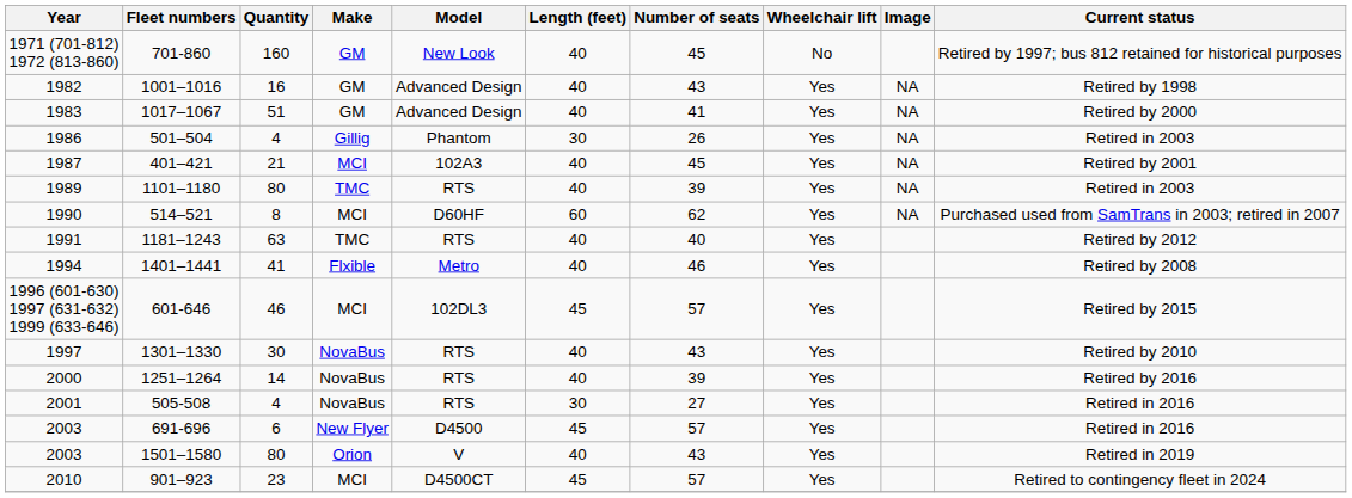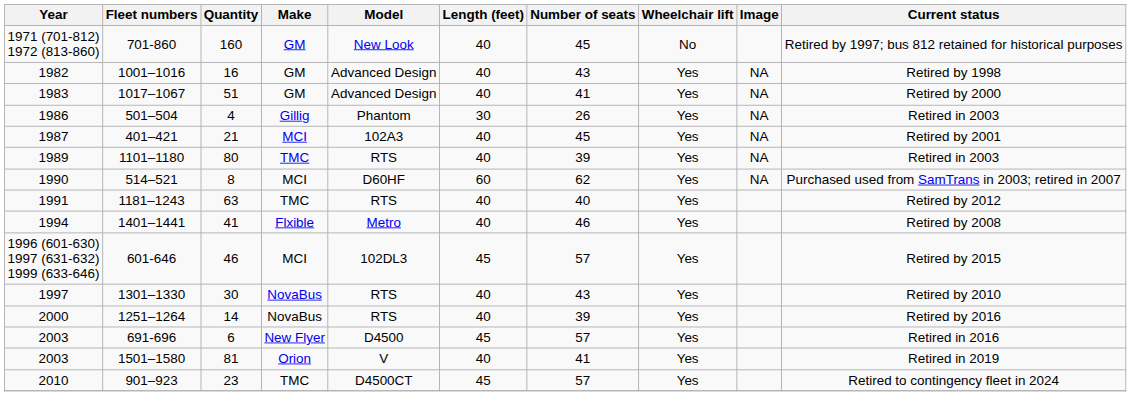 <table class="wikitable" style="text-align:center">
 <tr>
 <th>Year</th>
 <th>Fleet numbers</th>
 <th>Quantity</th>
 <th>Make</th>
 <th>Model</th>
 <th>Length (feet)</th>
 <th>Number of seats</th>
 <th>Wheelchair lift</th>
 <th>Image</th>
 <th>Current status</th>
 </tr>
 <tr>
 <td>1971 (701-812)<br>1972 (813-860)</td>
 <td>701-860</td>
 <td>160</td>
 <td><a href='#'>GM</a></td>
 <td><a href='#'>New Look</a></td>
 <td>40</td>
 <td>45</td>
 <td>No</td>
 <td></td>
 <td>Retired by 1997; bus 812 retained for historical purposes</td>
 </tr>
 <tr>
 <td>1982</td>
 <td>1001–1016</td>
 <td>16</td>
 <td>GM</td>
 <td>Advanced Design</td>
 <td>40</td>
 <td>43</td>
 <td>Yes</td>
 <td>NA</td>
 <td>Retired by 1998</td>
 </tr>
 <tr>
 <td>1983</td>
 <td>1017–1067</td>
 <td>51</td>
 <td>GM</td>
 <td>Advanced Design</td>
 <td>40</td>
 <td>41</td>
 <td>Yes</td>
 <td>NA</td>
 <td>Retired by 2000</td>
 </tr>
 <tr>
 <td>1986</td>
 <td>501–504</td>
 <td>4</td>
 <td><a href='#'>Gillig</a></td>
 <td>Phantom</td>
 <td>30</td>
 <td>26</td>
 <td>Yes</td>
 <td>NA</td>
 <td>Retired in 2003</td>
 </tr>
 <tr>
 <td>1987</td>
 <td>401–421</td>
 <td>21</td>
 <td><a href='#'>MCI</a></td>
 <td>102A3</td>
 <td>40</td>
 <td>45</td>
 <td>Yes</td>
 <td>NA</td>
 <td>Retired by 2001</td>
 </tr>
 <tr>
 <td>1989</td>
 <td>1101–1180</td>
 <td>80</td>
 <td><a href='#'>TMC</a></td>
 <td>RTS</td>
 <td>40</td>
 <td>39</td>
 <td>Yes</td>
 <td>NA</td>
 <td>Retired in 2003</td>
 </tr>
 <tr>
 <td>1990</td>
 <td>514–521</td>
 <td>8</td>
 <td>MCI</td>
 <td>D60HF</td>
 <td>60</td>
 <td>62</td>
 <td>Yes</td>
 <td>NA</td>
 <td>Purchased used from <a href='#'>SamTrans</a> in 2003; retired in 2007</td>
 </tr>
 <tr>
 <td>1991</td>
 <td>1181–1243</td>
 <td>63</td>
 <td>TMC</td>
 <td>RTS</td>
 <td>40</td>
 <td>40</td>
 <td>Yes</td>
 <td></td>
 <td>Retired by 2012</td>
 </tr>
 <tr>
 <td>1994</td>
 <td>1401–1441</td>
 <td>41</td>
 <td><a href='#'>Flxible</a></td>
 <td><a href='#'>Metro</a></td>
 <td>40</td>
 <td>46</td>
 <td>Yes</td>
 <td></td>
 <td>Retired by 2008</td>
 </tr>
 <tr>
 <td>1996 (601-630)<br>1997 (631-632)<br>1999 (633-646)</td>
 <td>601-646</td>
 <td>46</td>
 <td>MCI</td>
 <td>102DL3</td>
 <td>45</td>
 <td>57</td>
 <td>Yes</td>
 <td></td>
 <td>Retired by 2015</td>
 </tr>
 <tr>
 <td>1997</td>
 <td>1301–1330</td>
 <td>30</td>
 <td><a href='#'>NovaBus</a></td>
 <td>RTS</td>
 <td>40</td>
 <td>43</td>
 <td>Yes</td>
 <td></td>
 <td>Retired by 2010</td>
 </tr>
 <tr>
 <td>2000</td>
 <td>1251–1264</td>
 <td>14</td>
 <td>NovaBus</td>
 <td>RTS</td>
 <td>40</td>
 <td>39</td>
 <td>Yes</td>
 <td></td>
 <td>Retired by 2016</td>
 </tr>
 <tr>
-<td>2001</td>
-<td>505-508</td>
-<td>4</td>
-<td>NovaBus</td>
-<td>RTS</td>
-<td>30</td>
-<td>27</td>
-<td>Yes</td>
-<td></td>
-<td>Retired in 2016</td>
-</tr>
-<tr>
 <td>2003</td>
 <td>691-696</td>
 <td>6</td>
 <td><a href='#'>New Flyer</a></td>
 <td>D4500</td>
 <td>45</td>
 <td>57</td>
 <td>Yes</td>
 <td></td>
 <td>Retired in 2016</td>
 </tr>
 <tr>
 <td>2003</td>
 <td>1501–1580</td>
-<td>80</td>
+<td>81</td>
 <td><a href='#'>Orion</a></td>
 <td>V</td>
 <td>40</td>
-<td>43</td>
+<td>41</td>
 <td>Yes</td>
 <td></td>
 <td>Retired in 2019</td>
 </tr>
 <tr>
 <td>2010</td>
 <td>901–923</td>
 <td>23</td>
-<td>MCI</td>
+<td>TMC</td>
 <td>D4500CT</td>
 <td>45</td>
 <td>57</td>
 <td>Yes</td>
 <td></td>
 <td>Retired to contingency fleet in 2024</td>
 </tr>
 <tr>
 </tr>
 </table>
